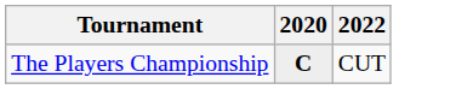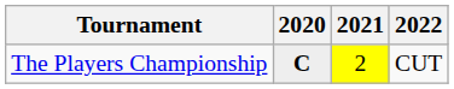 <table class="wikitable" style="font-size:95%;text-align:center;">
 <tr>
 <th>Tournament</th>
 <th>2020</th>
+<th>2021</th>
 <th>2022</th>
 </tr>
 <tr>
 <td align=left><a href='#'>The Players Championship</a></td>
 <td style="background:#eeeeee;"><strong>C</strong></td>
+<td style="background:yellow;">2</td>
 <td>CUT</td>
 </tr>
 </table>
